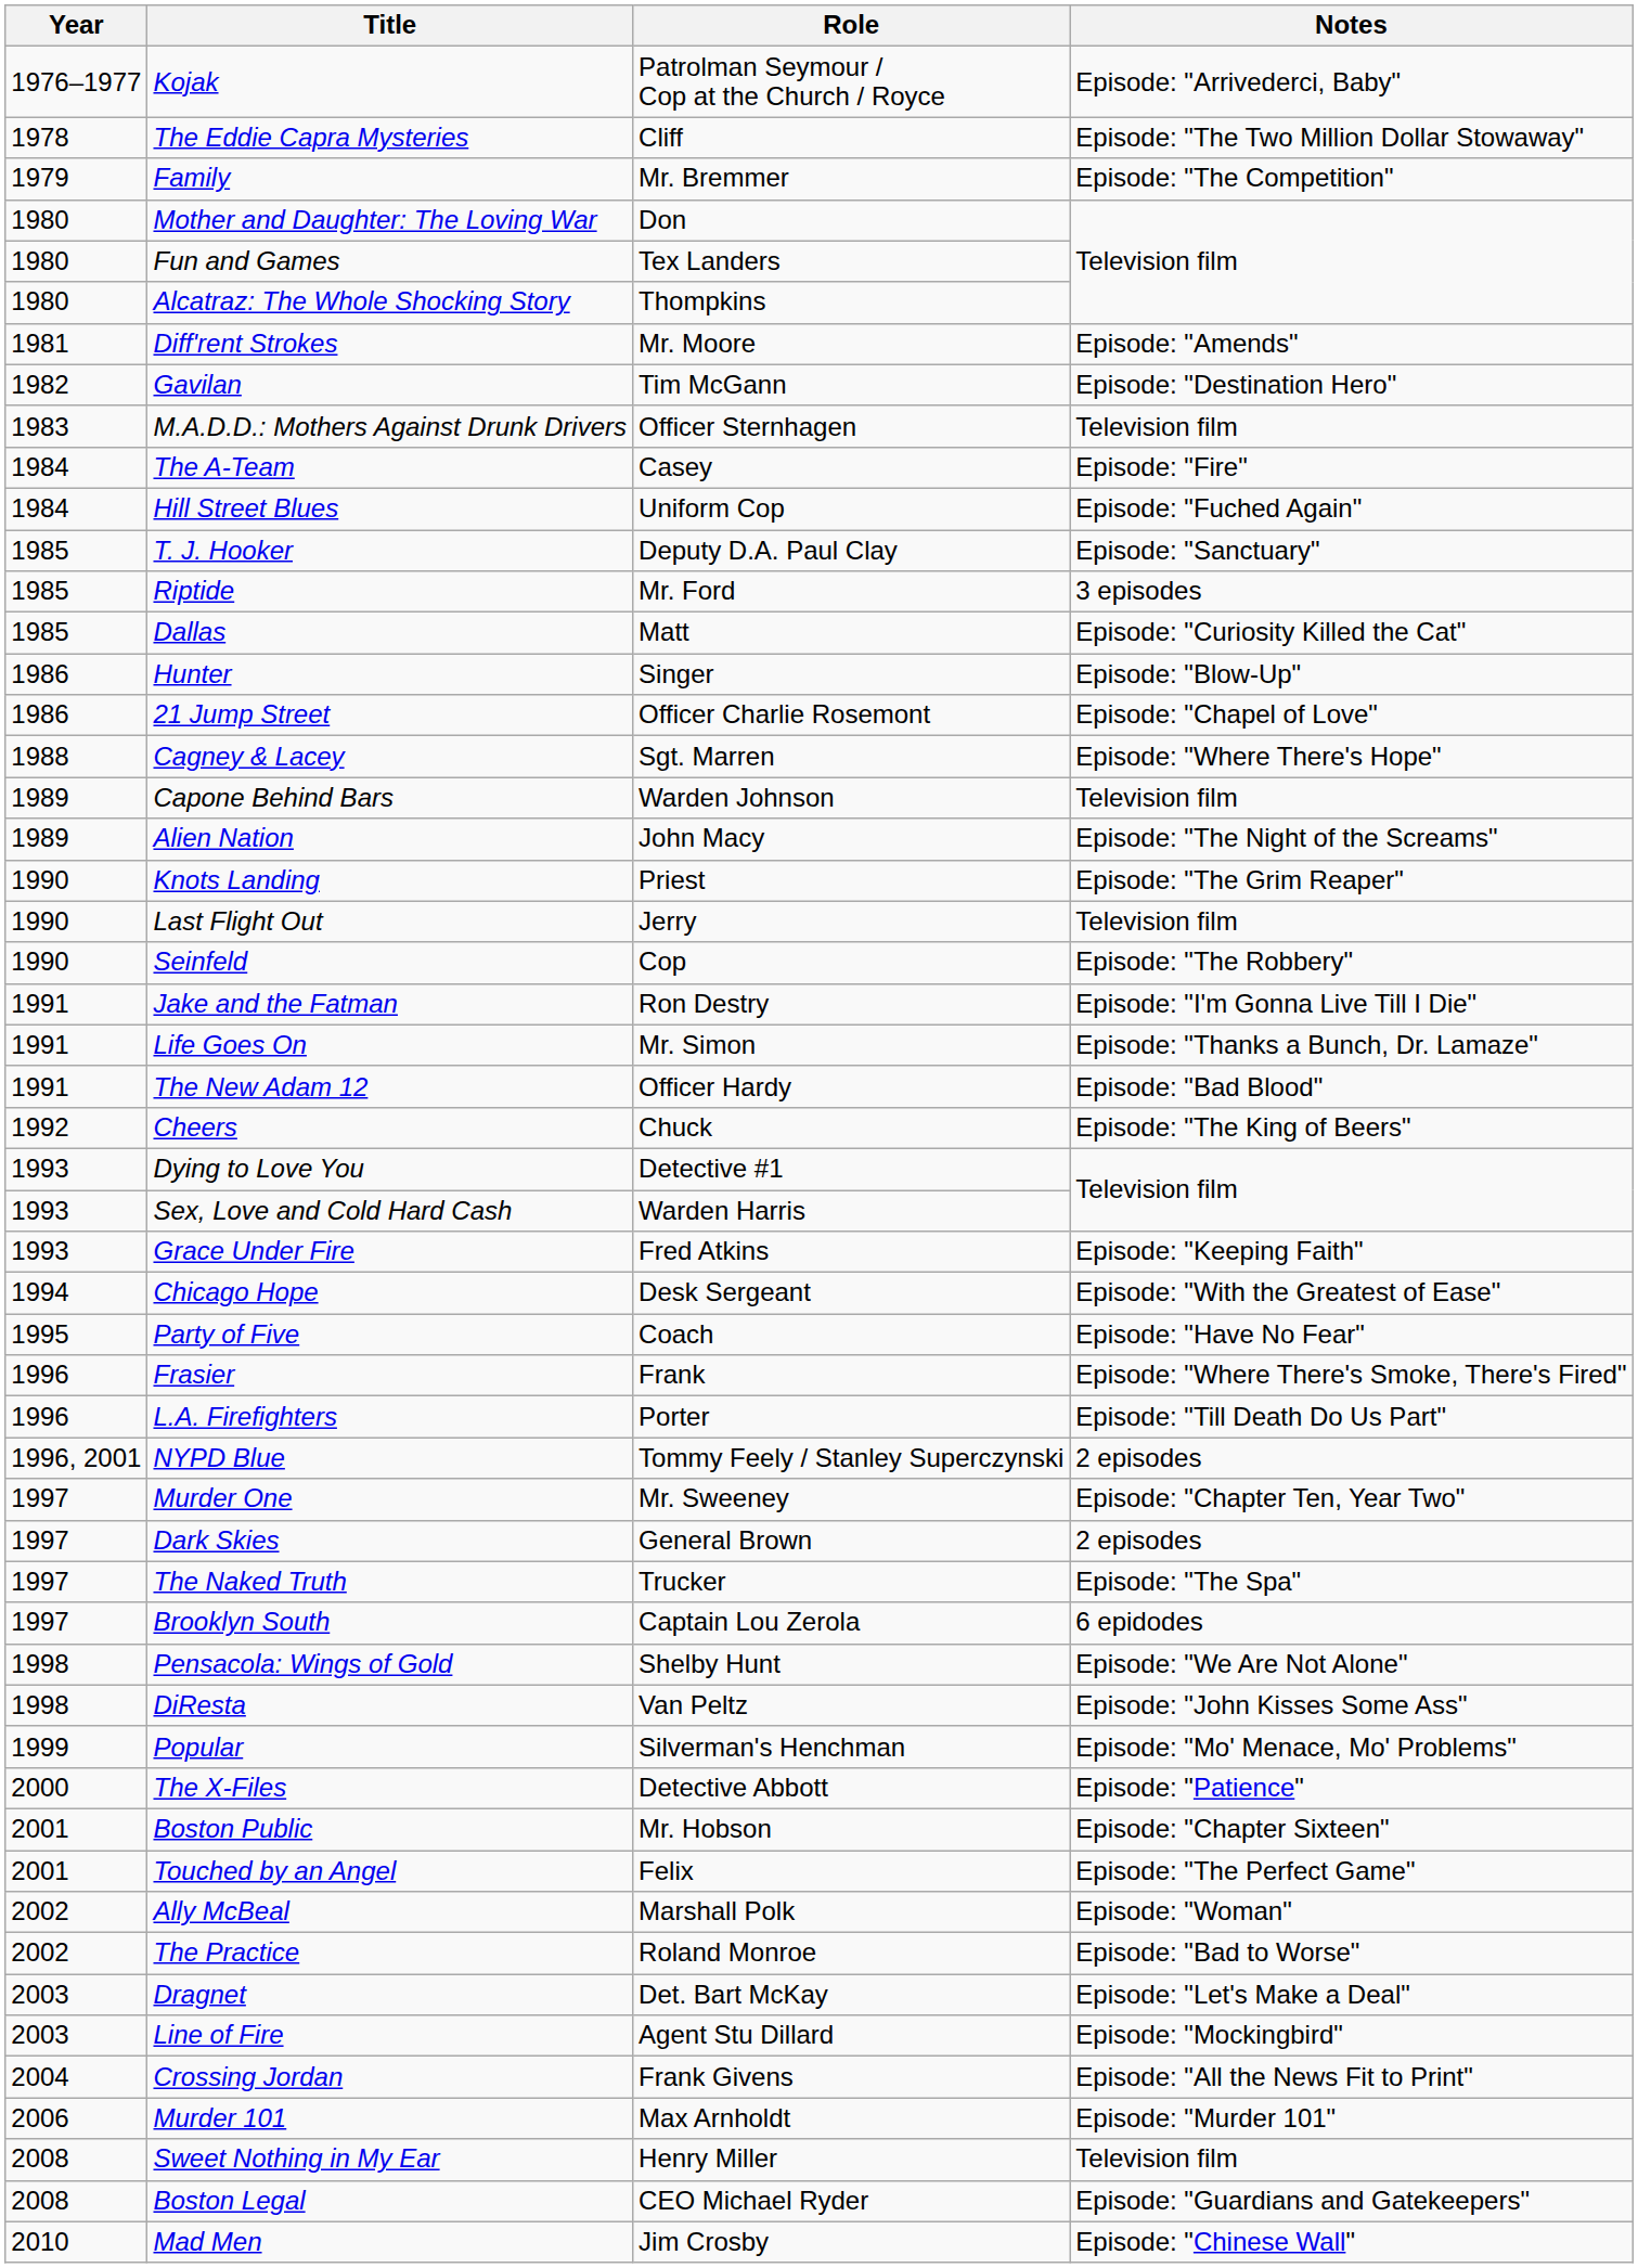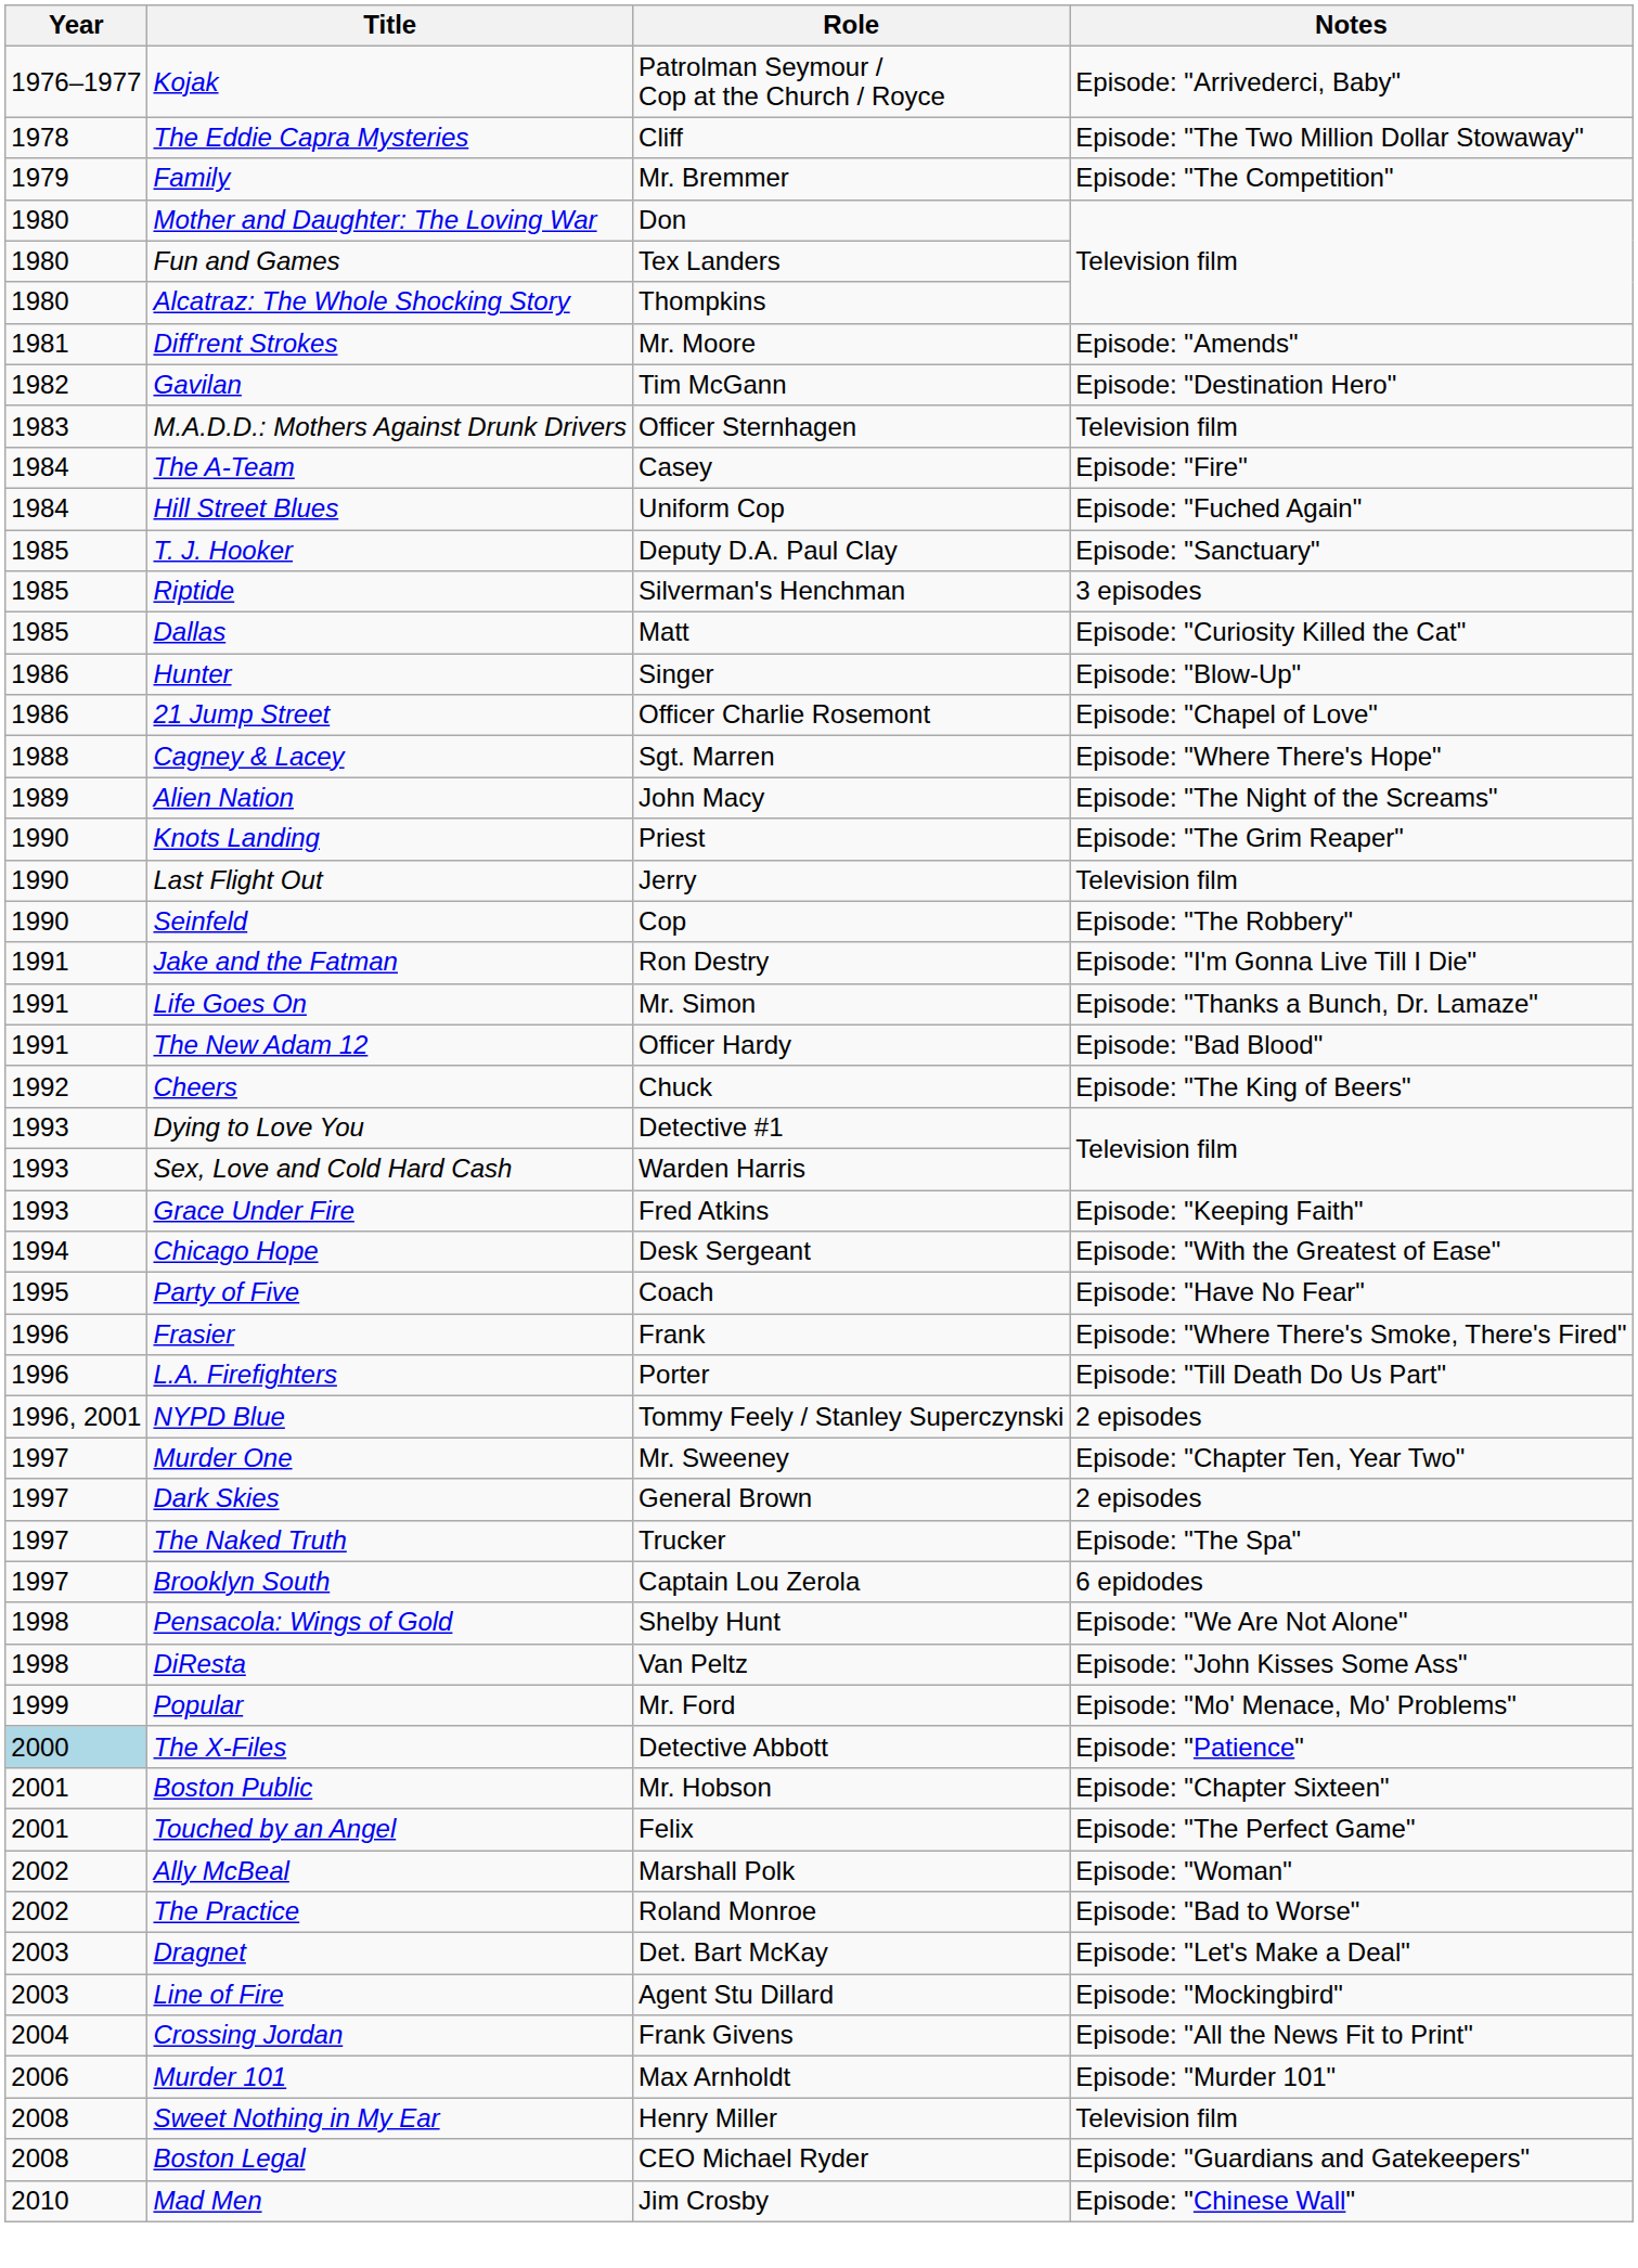 <table class="wikitable sortable">
 <tr>
 <th>Year</th>
 <th>Title</th>
 <th>Role</th>
 <th>Notes</th>
 </tr>
 <tr>
 <td>1976–1977</td>
 <td><em><a href='#'>Kojak</a></em></td>
 <td>Patrolman Seymour /<br>Cop at the Church / Royce</td>
 <td>Episode: "Arrivederci, Baby"</td>
 </tr>
 <tr>
 <td>1978</td>
 <td><em><a href='#'>The Eddie Capra Mysteries</a></em></td>
 <td>Cliff</td>
 <td>Episode: "The Two Million Dollar Stowaway"</td>
 </tr>
 <tr>
 <td>1979</td>
 <td><a href='#'><em>Family</em></a></td>
 <td>Mr. Bremmer</td>
 <td>Episode: "The Competition"</td>
 </tr>
 <tr>
 <td>1980</td>
 <td><em><a href='#'>Mother and Daughter: The Loving War</a></em></td>
 <td>Don</td>
 <td rowspan="3">Television film</td>
 </tr>
 <tr>
 <td>1980</td>
 <td><em>Fun and Games</em></td>
 <td>Tex Landers</td>
 </tr>
 <tr>
 <td>1980</td>
 <td><em><a href='#'>Alcatraz: The Whole Shocking Story</a></em></td>
 <td>Thompkins</td>
 </tr>
 <tr>
 <td>1981</td>
 <td><em><a href='#'>Diff'rent Strokes</a></em></td>
 <td>Mr. Moore</td>
 <td>Episode: "Amends"</td>
 </tr>
 <tr>
 <td>1982</td>
 <td><a href='#'><em>Gavilan</em></a></td>
 <td>Tim McGann</td>
 <td>Episode: "Destination Hero"</td>
 </tr>
 <tr>
 <td>1983</td>
 <td><em>M.A.D.D.: Mothers Against Drunk Drivers</em></td>
 <td>Officer Sternhagen</td>
 <td>Television film</td>
 </tr>
 <tr>
 <td>1984</td>
 <td><em><a href='#'>The A-Team</a></em></td>
 <td>Casey</td>
 <td>Episode: "Fire"</td>
 </tr>
 <tr>
 <td>1984</td>
 <td><em><a href='#'>Hill Street Blues</a></em></td>
 <td>Uniform Cop</td>
 <td>Episode: "Fuched Again"</td>
 </tr>
 <tr>
 <td>1985</td>
 <td><em><a href='#'>T. J. Hooker</a></em></td>
 <td>Deputy D.A. Paul Clay</td>
 <td>Episode: "Sanctuary"</td>
 </tr>
 <tr>
 <td>1985</td>
 <td><a href='#'><em>Riptide</em></a></td>
-<td>Mr. Ford</td>
+<td>Silverman's Henchman</td>
 <td>3 episodes</td>
 </tr>
 <tr>
 <td>1985</td>
 <td><em><a href='#'>Dallas</a></em></td>
 <td>Matt</td>
 <td>Episode: "Curiosity Killed the Cat"</td>
 </tr>
 <tr>
 <td>1986</td>
 <td><a href='#'><em>Hunter</em></a></td>
 <td>Singer</td>
 <td>Episode: "Blow-Up"</td>
 </tr>
 <tr>
 <td>1986</td>
 <td><em><a href='#'>21 Jump Street</a></em></td>
 <td>Officer Charlie Rosemont</td>
 <td>Episode: "Chapel of Love"</td>
 </tr>
 <tr>
 <td>1988</td>
 <td><em><a href='#'>Cagney & Lacey</a></em></td>
 <td>Sgt. Marren</td>
 <td>Episode: "Where There's Hope"</td>
-</tr>
-<tr>
-<td>1989</td>
-<td><em>Capone Behind Bars</em></td>
-<td>Warden Johnson</td>
-<td>Television film</td>
 </tr>
 <tr>
 <td>1989</td>
 <td><a href='#'><em>Alien Nation</em></a></td>
 <td>John Macy</td>
 <td>Episode: "The Night of the Screams"</td>
 </tr>
 <tr>
 <td>1990</td>
 <td><em><a href='#'>Knots Landing</a></em></td>
 <td>Priest</td>
 <td>Episode: "The Grim Reaper"</td>
 </tr>
 <tr>
 <td>1990</td>
 <td><em>Last Flight Out</em></td>
 <td>Jerry</td>
 <td>Television film</td>
 </tr>
 <tr>
 <td>1990</td>
 <td><em><a href='#'>Seinfeld</a></em></td>
 <td>Cop</td>
 <td>Episode: "The Robbery"</td>
 </tr>
 <tr>
 <td>1991</td>
 <td><em><a href='#'>Jake and the Fatman</a></em></td>
 <td>Ron Destry</td>
 <td>Episode: "I'm Gonna Live Till I Die"</td>
 </tr>
 <tr>
 <td>1991</td>
 <td><a href='#'><em>Life Goes On</em></a></td>
 <td>Mr. Simon</td>
 <td>Episode: "Thanks a Bunch, Dr. Lamaze"</td>
 </tr>
 <tr>
 <td>1991</td>
 <td><em><a href='#'>The New Adam 12</a></em></td>
 <td>Officer Hardy</td>
 <td>Episode: "Bad Blood"</td>
 </tr>
 <tr>
 <td>1992</td>
 <td><em><a href='#'>Cheers</a></em></td>
 <td>Chuck</td>
 <td>Episode: "The King of Beers"</td>
 </tr>
 <tr>
 <td>1993</td>
 <td><em>Dying to Love You</em></td>
 <td>Detective #1</td>
 <td rowspan="2">Television film</td>
 </tr>
 <tr>
 <td>1993</td>
 <td><em>Sex, Love and Cold Hard Cash</em></td>
 <td>Warden Harris</td>
 </tr>
 <tr>
 <td>1993</td>
 <td><em><a href='#'>Grace Under Fire</a></em></td>
 <td>Fred Atkins</td>
 <td>Episode: "Keeping Faith"</td>
 </tr>
 <tr>
 <td>1994</td>
 <td><em><a href='#'>Chicago Hope</a></em></td>
 <td>Desk Sergeant</td>
 <td>Episode: "With the Greatest of Ease"</td>
 </tr>
 <tr>
 <td>1995</td>
 <td><em><a href='#'>Party of Five</a></em></td>
 <td>Coach</td>
 <td>Episode: "Have No Fear"</td>
 </tr>
 <tr>
 <td>1996</td>
 <td><em><a href='#'>Frasier</a></em></td>
 <td>Frank</td>
 <td>Episode: "Where There's Smoke, There's Fired"</td>
 </tr>
 <tr>
 <td>1996</td>
 <td><em><a href='#'>L.A. Firefighters</a></em></td>
 <td>Porter</td>
 <td>Episode: "Till Death Do Us Part"</td>
 </tr>
 <tr>
 <td>1996, 2001</td>
 <td><em><a href='#'>NYPD Blue</a></em></td>
 <td>Tommy Feely / Stanley Superczynski</td>
 <td>2 episodes</td>
 </tr>
 <tr>
 <td>1997</td>
 <td><a href='#'><em>Murder One</em></a></td>
 <td>Mr. Sweeney</td>
 <td>Episode: "Chapter Ten, Year Two"</td>
 </tr>
 <tr>
 <td>1997</td>
 <td><em><a href='#'>Dark Skies</a></em></td>
 <td>General Brown</td>
 <td>2 episodes</td>
 </tr>
 <tr>
 <td>1997</td>
 <td><a href='#'><em>The Naked Truth</em></a></td>
 <td>Trucker</td>
 <td>Episode: "The Spa"</td>
 </tr>
 <tr>
 <td>1997</td>
 <td><em><a href='#'>Brooklyn South</a></em></td>
 <td>Captain Lou Zerola</td>
 <td>6 epidodes</td>
 </tr>
 <tr>
 <td>1998</td>
 <td><em><a href='#'>Pensacola: Wings of Gold</a></em></td>
 <td>Shelby Hunt</td>
 <td>Episode: "We Are Not Alone"</td>
 </tr>
 <tr>
 <td>1998</td>
 <td><em><a href='#'>DiResta</a></em></td>
 <td>Van Peltz</td>
 <td>Episode: "John Kisses Some Ass"</td>
 </tr>
 <tr>
 <td>1999</td>
 <td><a href='#'><em>Popular</em></a></td>
-<td>Silverman's Henchman</td>
+<td>Mr. Ford</td>
 <td>Episode: "Mo' Menace, Mo' Problems"</td>
 </tr>
 <tr>
-<td>2000</td>
+<td style="background: lightblue;">2000</td>
 <td><em><a href='#'>The X-Files</a></em></td>
 <td>Detective Abbott</td>
 <td>Episode: "<a href='#'>Patience</a>"</td>
 </tr>
 <tr>
 <td>2001</td>
 <td><em><a href='#'>Boston Public</a></em></td>
 <td>Mr. Hobson</td>
 <td>Episode: "Chapter Sixteen"</td>
 </tr>
 <tr>
 <td>2001</td>
 <td><em><a href='#'>Touched by an Angel</a></em></td>
 <td>Felix</td>
 <td>Episode: "The Perfect Game"</td>
 </tr>
 <tr>
 <td>2002</td>
 <td><em><a href='#'>Ally McBeal</a></em></td>
 <td>Marshall Polk</td>
 <td>Episode: "Woman"</td>
 </tr>
 <tr>
 <td>2002</td>
 <td><em><a href='#'>The Practice</a></em></td>
 <td>Roland Monroe</td>
 <td>Episode: "Bad to Worse"</td>
 </tr>
 <tr>
 <td>2003</td>
 <td><a href='#'><em>Dragnet</em></a></td>
 <td>Det. Bart McKay</td>
 <td>Episode: "Let's Make a Deal"</td>
 </tr>
 <tr>
 <td>2003</td>
 <td><a href='#'><em>Line of Fire</em></a></td>
 <td>Agent Stu Dillard</td>
 <td>Episode: "Mockingbird"</td>
 </tr>
 <tr>
 <td>2004</td>
 <td><em><a href='#'>Crossing Jordan</a></em></td>
 <td>Frank Givens</td>
 <td>Episode: "All the News Fit to Print"</td>
 </tr>
 <tr>
 <td>2006</td>
 <td><a href='#'><em>Murder 101</em></a></td>
 <td>Max Arnholdt</td>
 <td>Episode: "Murder 101"</td>
 </tr>
 <tr>
 <td>2008</td>
 <td><em><a href='#'>Sweet Nothing in My Ear</a></em></td>
 <td>Henry Miller</td>
 <td>Television film</td>
 </tr>
 <tr>
 <td>2008</td>
 <td><em><a href='#'>Boston Legal</a></em></td>
 <td>CEO Michael Ryder</td>
 <td>Episode: "Guardians and Gatekeepers"</td>
 </tr>
 <tr>
 <td>2010</td>
 <td><em><a href='#'>Mad Men</a></em></td>
 <td>Jim Crosby</td>
 <td>Episode: "<a href='#'>Chinese Wall</a>"</td>
 </tr>
 </table>
